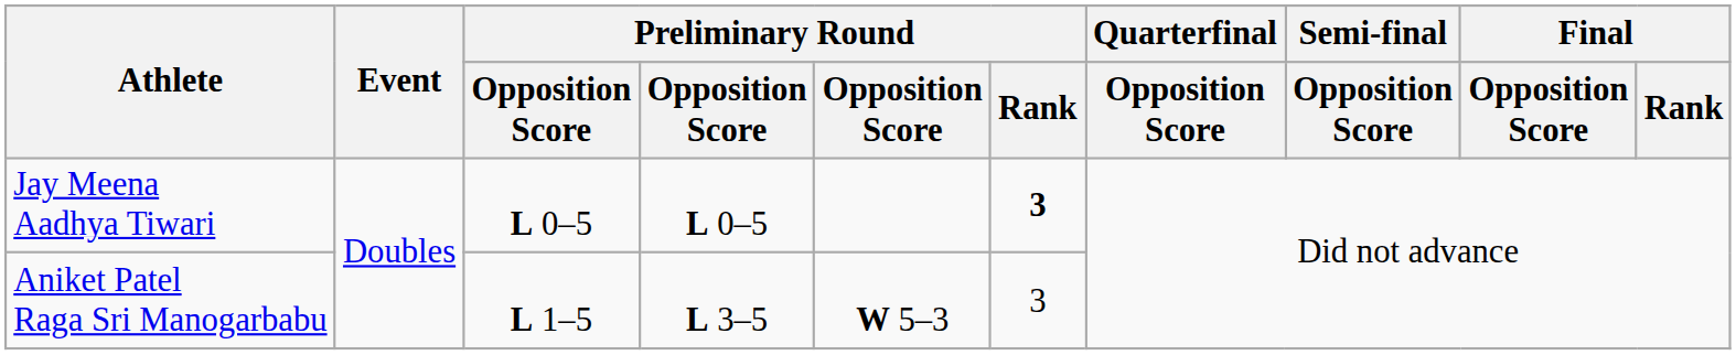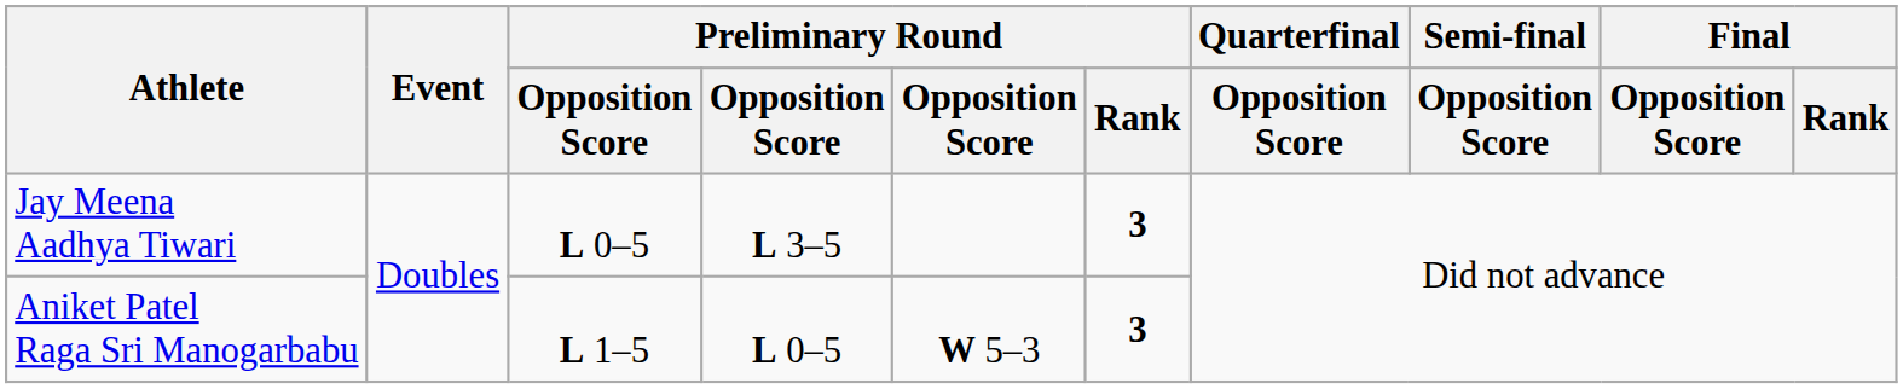 <table class=wikitable style=font-size:90%;text-align:center>
 <tr>
 <th rowspan="2">Athlete</th>
 <th rowspan="2">Event</th>
 <th colspan="4">Preliminary Round</th>
 <th>Quarterfinal</th>
 <th>Semi-final</th>
 <th colspan="2">Final</th>
 </tr>
 <tr>
 <th>Opposition<br>Score</th>
 <th>Opposition<br>Score</th>
 <th>Opposition<br>Score</th>
 <th>Rank</th>
 <th>Opposition<br>Score</th>
 <th>Opposition<br>Score</th>
 <th>Opposition<br>Score</th>
 <th>Rank</th>
 </tr>
 <tr>
 <td align=left><a href='#'>Jay Meena</a><br><a href='#'>Aadhya Tiwari</a></td>
 <td rowspan="2"><a href='#'>Doubles</a></td>
 <td><br><strong>L</strong> 0–5</td>
-<td><br><strong>L</strong> 0–5</td>
+<td><br><strong>L</strong> 3–5</td>
 <td></td>
 <td><strong>3</strong></td>
 <td colspan="4" rowspan=2>Did not advance</td>
 </tr>
 <tr>
 <td align=left><a href='#'>Aniket Patel</a><br><a href='#'>Raga Sri Manogarbabu</a></td>
 <td><br><strong>L</strong> 1–5</td>
-<td><br><strong>L</strong> 3–5</td>
+<td><br><strong>L</strong> 0–5</td>
 <td><br><strong>W</strong> 5–3</td>
-<td>3</td>
+<td><strong>3</strong></td>
 </tr>
 </table>
